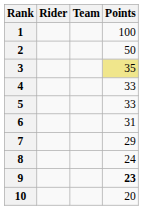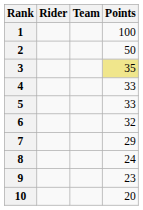 <table class="wikitable">
 <tr>
 <th scope="col">Rank</th>
 <th scope="col">Rider</th>
 <th scope="col">Team</th>
 <th scope="col">Points</th>
 </tr>
 <tr>
 <th scope="row">1</th>
 <td>  </td>
 <td></td>
 <td style="text-align:right;">100</td>
 </tr>
 <tr>
 <th scope="row">2</th>
 <td></td>
 <td></td>
 <td style="text-align:right;">50</td>
 </tr>
 <tr>
 <th scope="row">3</th>
 <td></td>
 <td></td>
 <td style="background: khaki; text-align:right;">35</td>
 </tr>
 <tr>
 <th scope="row">4</th>
 <td></td>
 <td></td>
 <td style="text-align:right;">33</td>
 </tr>
 <tr>
 <th scope="row">5</th>
 <td></td>
 <td></td>
 <td style="text-align:right;">33</td>
 </tr>
 <tr>
 <th scope="row">6</th>
 <td></td>
 <td></td>
-<td style="text-align:right;">31</td>
+<td style="text-align:right;">32</td>
 </tr>
 <tr>
 <th scope="row">7</th>
 <td></td>
 <td></td>
 <td style="text-align:right;">29</td>
 </tr>
 <tr>
 <th scope="row">8</th>
 <td></td>
 <td></td>
 <td style="text-align:right;">24</td>
 </tr>
 <tr>
 <th scope="row">9</th>
 <td></td>
 <td></td>
-<td style="text-align:right;"><strong>23</strong></td>
+<td style="text-align:right;">23</td>
 </tr>
 <tr>
 <th scope="row">10</th>
 <td></td>
 <td></td>
 <td style="text-align:right;">20</td>
 </tr>
 </table>
